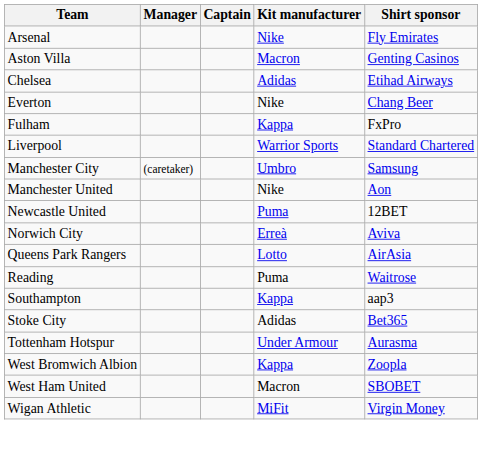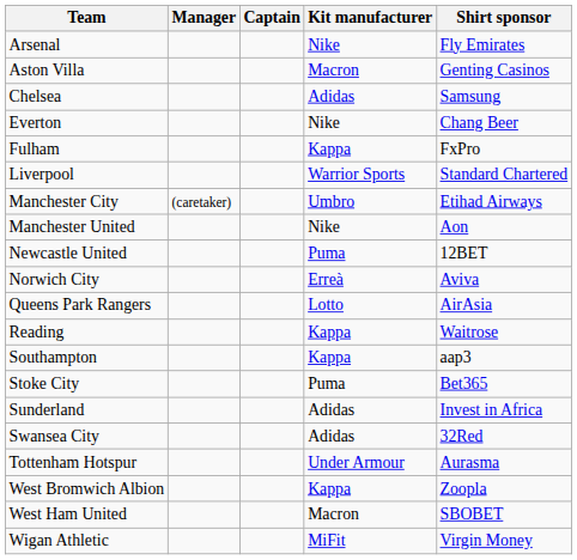 <table class="wikitable sortable">
 <tr>
 <th>Team</th>
 <th>Manager</th>
 <th>Captain</th>
 <th>Kit manufacturer</th>
 <th>Shirt sponsor</th>
 </tr>
 <tr>
 <td>Arsenal</td>
 <td> </td>
 <td> </td>
 <td><a href='#'>Nike</a></td>
 <td><a href='#'>Fly Emirates</a></td>
 </tr>
 <tr>
 <td>Aston Villa</td>
 <td> </td>
 <td> </td>
 <td><a href='#'>Macron</a></td>
 <td><a href='#'>Genting Casinos</a></td>
 </tr>
 <tr>
 <td>Chelsea</td>
 <td> </td>
 <td> </td>
 <td><a href='#'>Adidas</a></td>
-<td><a href='#'>Etihad Airways</a></td>
+<td><a href='#'>Samsung</a></td>
 </tr>
 <tr>
 <td>Everton</td>
 <td> </td>
 <td> </td>
 <td>Nike</td>
 <td><a href='#'>Chang Beer</a></td>
 </tr>
 <tr>
 <td>Fulham</td>
 <td> </td>
 <td> </td>
 <td><a href='#'>Kappa</a></td>
 <td>FxPro</td>
 </tr>
 <tr>
 <td>Liverpool</td>
 <td> </td>
 <td> </td>
 <td><a href='#'>Warrior Sports</a></td>
 <td><a href='#'>Standard Chartered</a></td>
 </tr>
 <tr>
 <td>Manchester City</td>
 <td>  <small>(caretaker)</small></td>
 <td> </td>
 <td><a href='#'>Umbro</a></td>
-<td><a href='#'>Samsung</a></td>
+<td><a href='#'>Etihad Airways</a></td>
 </tr>
 <tr>
 <td>Manchester United</td>
 <td> </td>
 <td> </td>
 <td>Nike</td>
 <td><a href='#'>Aon</a></td>
 </tr>
 <tr>
 <td>Newcastle United</td>
 <td> </td>
 <td> </td>
 <td><a href='#'>Puma</a></td>
 <td>12BET</td>
 </tr>
 <tr>
 <td>Norwich City</td>
 <td> </td>
 <td> </td>
 <td><a href='#'>Erreà</a></td>
 <td><a href='#'>Aviva</a></td>
 </tr>
 <tr>
 <td>Queens Park Rangers</td>
 <td> </td>
 <td> </td>
 <td><a href='#'>Lotto</a></td>
 <td><a href='#'>AirAsia</a></td>
 </tr>
 <tr>
 <td>Reading</td>
 <td> </td>
 <td> </td>
-<td>Puma</td>
+<td><a href='#'>Kappa</a></td>
 <td><a href='#'>Waitrose</a></td>
 </tr>
 <tr>
 <td>Southampton</td>
 <td> </td>
 <td> </td>
 <td><a href='#'>Kappa</a></td>
 <td>aap3</td>
 </tr>
 <tr>
 <td>Stoke City</td>
 <td> </td>
 <td> </td>
+<td>Puma</td>
+<td><a href='#'>Bet365</a></td>
+</tr>
+<tr>
+<td>Sunderland</td>
+<td> </td>
+<td> </td>
 <td>Adidas</td>
-<td><a href='#'>Bet365</a></td>
+<td><a href='#'>Invest in Africa</a></td>
+</tr>
+<tr>
+<td>Swansea City</td>
+<td> </td>
+<td> </td>
+<td>Adidas</td>
+<td><a href='#'>32Red</a></td>
 </tr>
 <tr>
 <td>Tottenham Hotspur</td>
 <td> </td>
 <td> </td>
 <td><a href='#'>Under Armour</a></td>
 <td><a href='#'>Aurasma</a></td>
 </tr>
 <tr>
 <td>West Bromwich Albion</td>
 <td> </td>
 <td> </td>
 <td><a href='#'>Kappa</a></td>
 <td><a href='#'>Zoopla</a></td>
 </tr>
 <tr>
 <td>West Ham United</td>
 <td> </td>
 <td> </td>
 <td>Macron</td>
 <td><a href='#'>SBOBET</a></td>
 </tr>
 <tr>
 <td>Wigan Athletic</td>
 <td> </td>
 <td> </td>
 <td><a href='#'>MiFit</a></td>
 <td><a href='#'>Virgin Money</a></td>
 </tr>
 </table>
